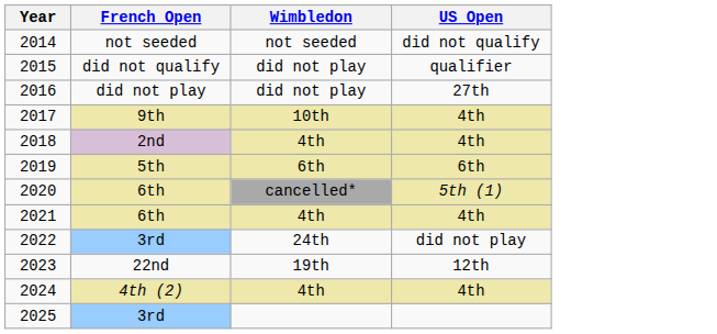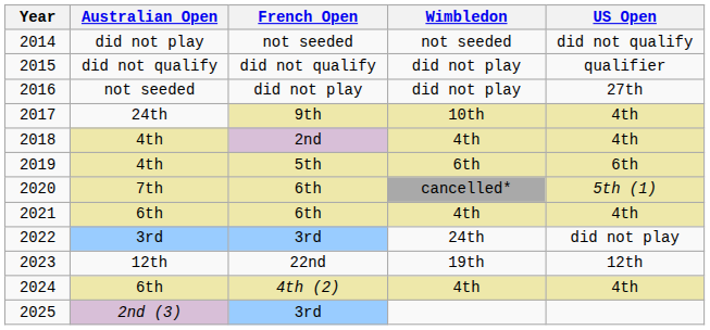 <table class=wikitable style="text-align:center">
 <tr>
 <th width=50>Year</th>
+<th width=130><a href='#'>Australian Open</a></th>
 <th width=130><a href='#'>French Open</a></th>
 <th width=130><a href='#'>Wimbledon</a></th>
 <th width=130><a href='#'>US Open</a></th>
 </tr>
 <tr>
 <td>2014</td>
+<td>did not play</td>
 <td>not seeded</td>
 <td>not seeded</td>
 <td>did not qualify</td>
 </tr>
 <tr>
 <td>2015</td>
 <td>did not qualify</td>
+<td>did not qualify</td>
 <td>did not play</td>
 <td>qualifier</td>
 </tr>
 <tr>
 <td>2016</td>
+<td>not seeded</td>
 <td>did not play</td>
 <td>did not play</td>
 <td>27th</td>
 </tr>
 <tr>
 <td>2017</td>
+<td>24th</td>
 <td bgcolor=eee8aa>9th</td>
 <td bgcolor=eee8aa>10th</td>
 <td bgcolor=eee8aa>4th</td>
 </tr>
 <tr>
 <td>2018</td>
+<td bgcolor=eee8aa>4th</td>
 <td bgcolor=thistle>2nd</td>
 <td bgcolor=eee8aa>4th</td>
 <td bgcolor=eee8aa>4th</td>
 </tr>
 <tr>
 <td>2019</td>
+<td bgcolor=eee8aa>4th</td>
 <td bgcolor=eee8aa>5th</td>
 <td bgcolor=eee8aa>6th</td>
 <td bgcolor=eee8aa>6th</td>
 </tr>
 <tr>
 <td>2020</td>
+<td bgcolor=eee8aa>7th</td>
 <td bgcolor=eee8aa>6th</td>
 <td bgcolor="darkgray">cancelled*</td>
 <td bgcolor=eee8aa><em>5th (1)</em></td>
 </tr>
 <tr>
 <td>2021</td>
 <td bgcolor=eee8aa>6th</td>
+<td bgcolor=eee8aa>6th</td>
 <td bgcolor=eee8aa>4th</td>
 <td bgcolor=eee8aa>4th</td>
 </tr>
 <tr>
 <td>2022</td>
 <td bgcolor=99ccff>3rd</td>
+<td bgcolor=99ccff>3rd</td>
 <td>24th</td>
 <td>did not play</td>
 </tr>
 <tr>
 <td>2023</td>
+<td>12th</td>
 <td>22nd</td>
 <td>19th</td>
 <td>12th</td>
 </tr>
 <tr>
 <td>2024</td>
+<td bgcolor=eee8aa>6th</td>
 <td bgcolor=eee8aa><em>4th (2)</em></td>
 <td bgcolor=eee8aa>4th</td>
 <td bgcolor=eee8aa>4th</td>
 </tr>
 <tr>
 <td>2025</td>
+<td bgcolor=thistle><em>2nd (3)</em></td>
 <td bgcolor=99ccff>3rd</td>
 <td></td>
 <td></td>
 </tr>
 </table>
